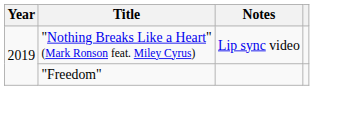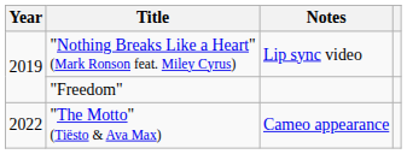 <table class="wikitable plainrowheaders sortable">
 <tr>
 <th>Year</th>
 <th>Title</th>
 <th scope="col" class="unsortable">Notes</th>
 <th style="text-align: center;" class="unsortable"></th>
 </tr>
 <tr>
 <td rowspan ="2">2019</td>
 <td>"<a href='#'>Nothing Breaks Like a Heart</a>"<br><small>(<a href='#'>Mark Ronson</a> feat. <a href='#'>Miley Cyrus</a>)</small></td>
 <td><a href='#'>Lip sync</a> video</td>
 <td style="text-align: center;"></td>
 </tr>
 <tr>
 <td>"Freedom"</td>
 <td></td>
 <td style="text-align: center;"></td>
 </tr>
+<tr>
+<td rowspan="1">2022</td>
+<td>"<a href='#'>The Motto</a>"<br><small>(<a href='#'>Tiësto</a> & <a href='#'>Ava Max</a>)</small></td>
+<td><a href='#'>Cameo appearance</a></td>
+<td style="text-align: center;"></td>
+</tr>
 </table>
